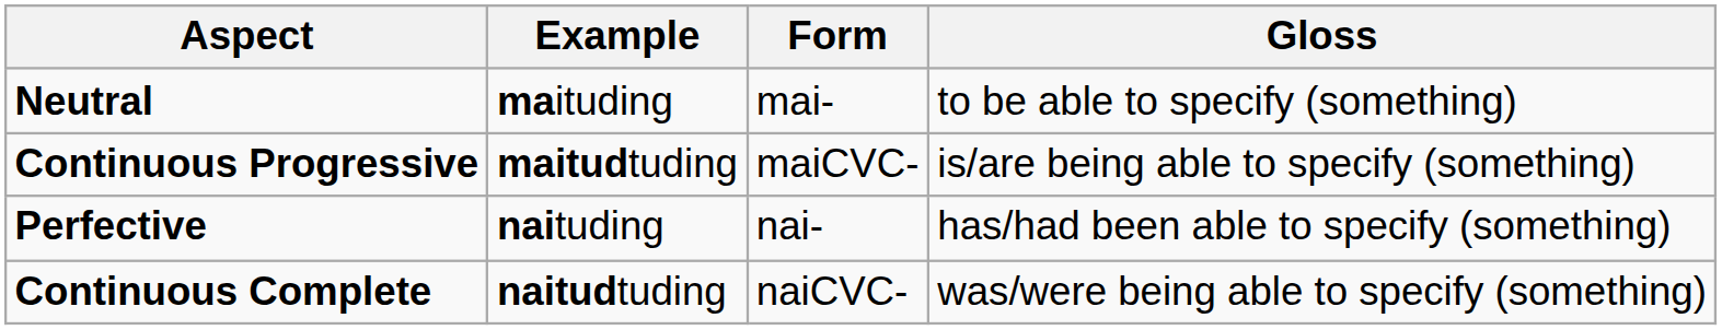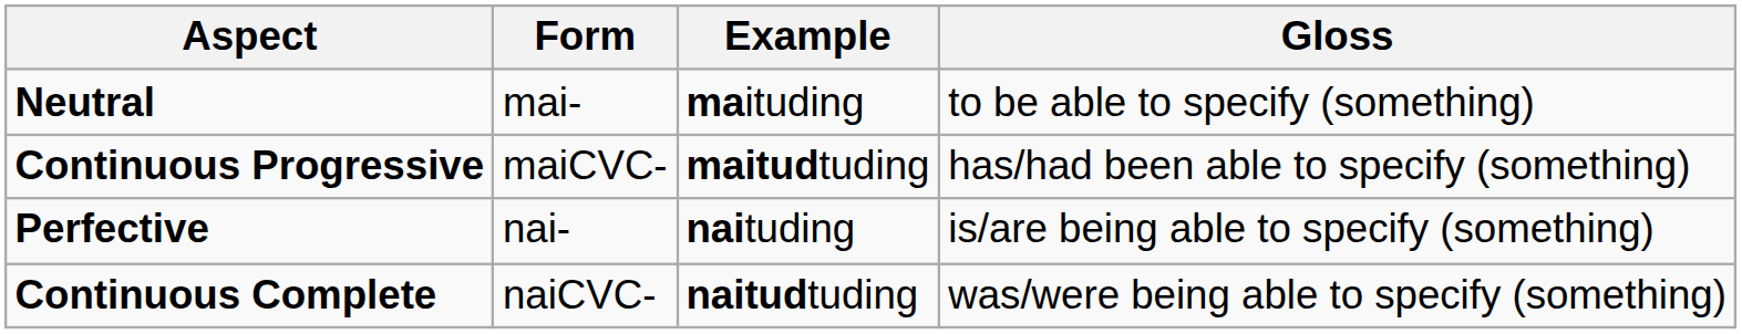 <table class="wikitable" align="center">
 <tr>
 <th>Aspect</th>
+<th>Form</th>
 <th>Example</th>
-<th>Form</th>
 <th>Gloss</th>
 </tr>
 <tr>
 <td><strong>Neutral</strong></td>
+<td>mai-</td>
 <td><strong>ma</strong>ituding</td>
-<td>mai-</td>
 <td>to be able to specify (something)</td>
 </tr>
 <tr>
 <td><strong>Continuous Progressive</strong></td>
+<td>maiCVC-</td>
 <td><strong>maitud</strong>tuding</td>
-<td>maiCVC-</td>
+<td>has/had been able to specify (something)</td>
+</tr>
+<tr>
+<td><strong>Perfective</strong></td>
+<td>nai-</td>
+<td><strong>nai</strong>tuding</td>
 <td>is/are being able to specify (something)</td>
 </tr>
 <tr>
-<td><strong>Perfective</strong></td>
-<td><strong>nai</strong>tuding</td>
-<td>nai-</td>
-<td>has/had been able to specify (something)</td>
-</tr>
-<tr>
 <td><strong>Continuous Complete</strong></td>
+<td>naiCVC-</td>
 <td><strong>naitud</strong>tuding</td>
-<td>naiCVC-</td>
 <td>was/were being able to specify (something)</td>
 </tr>
 </table>
